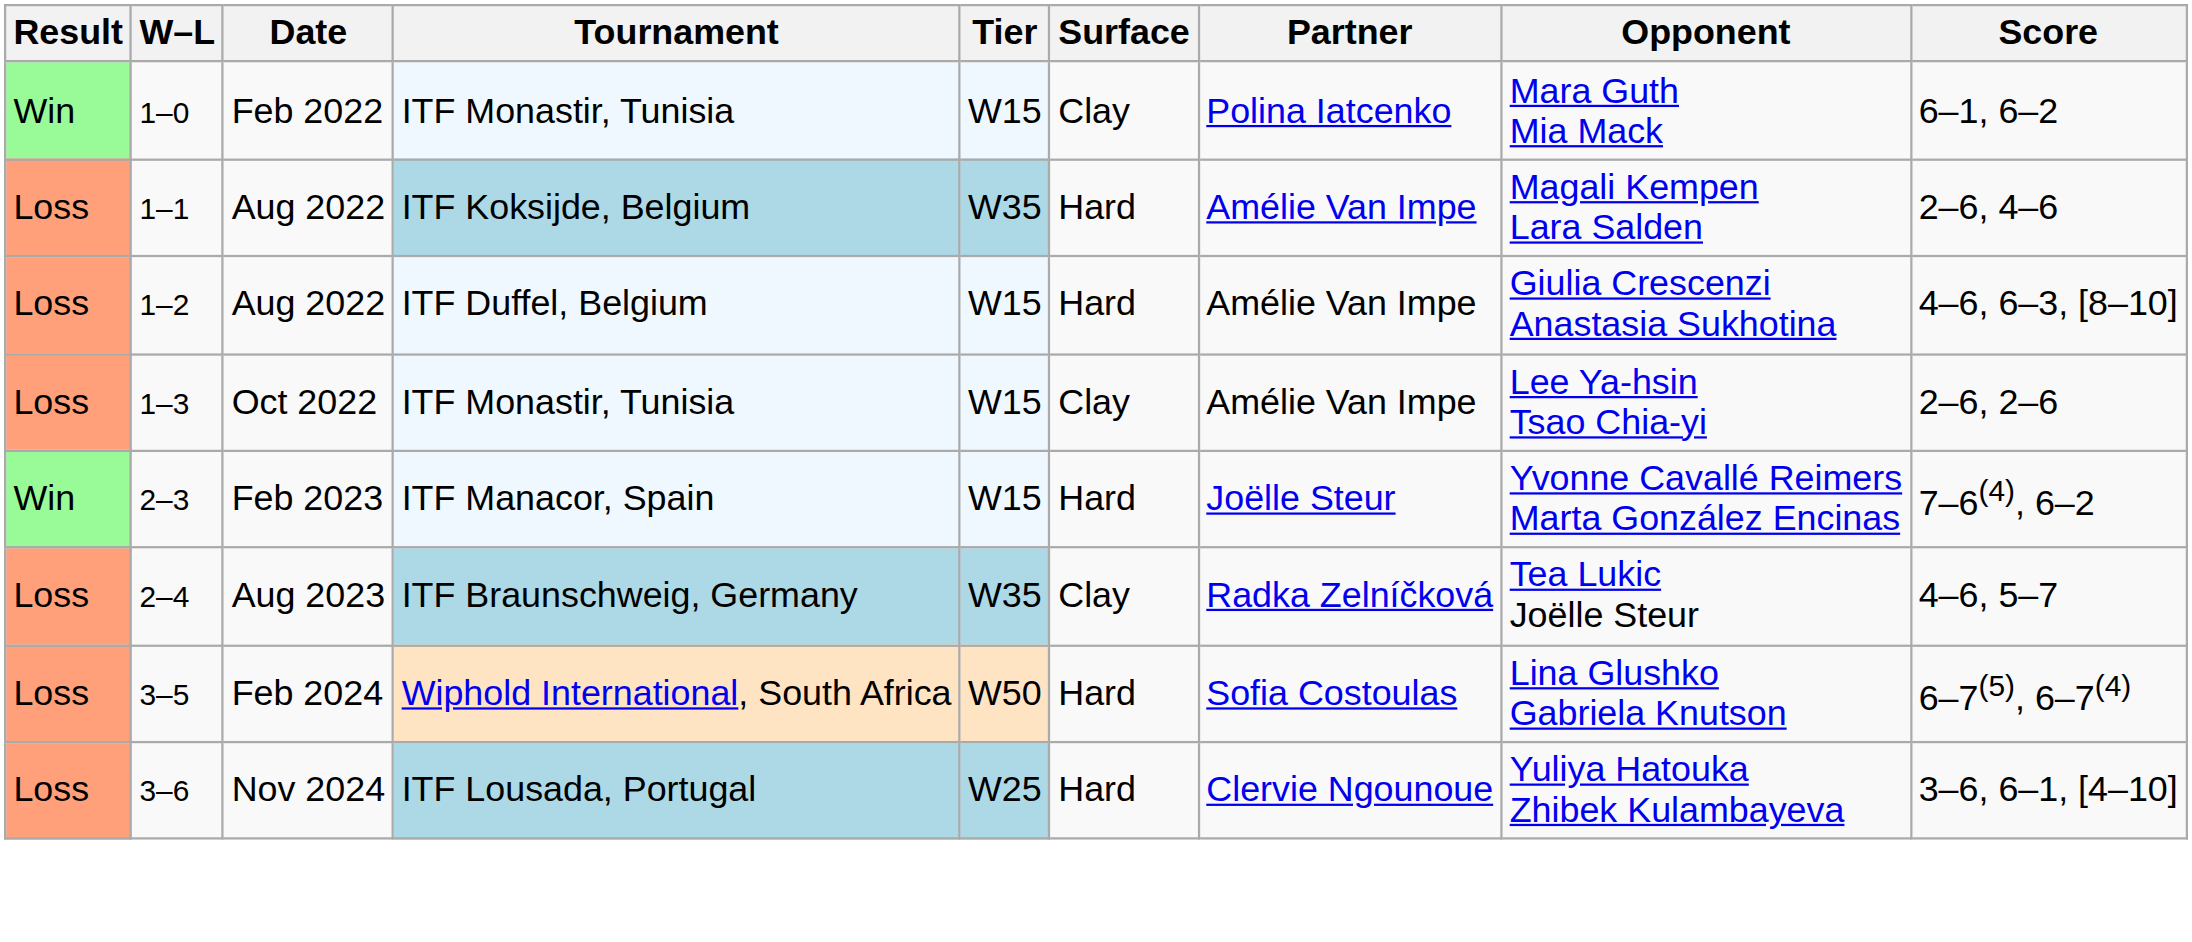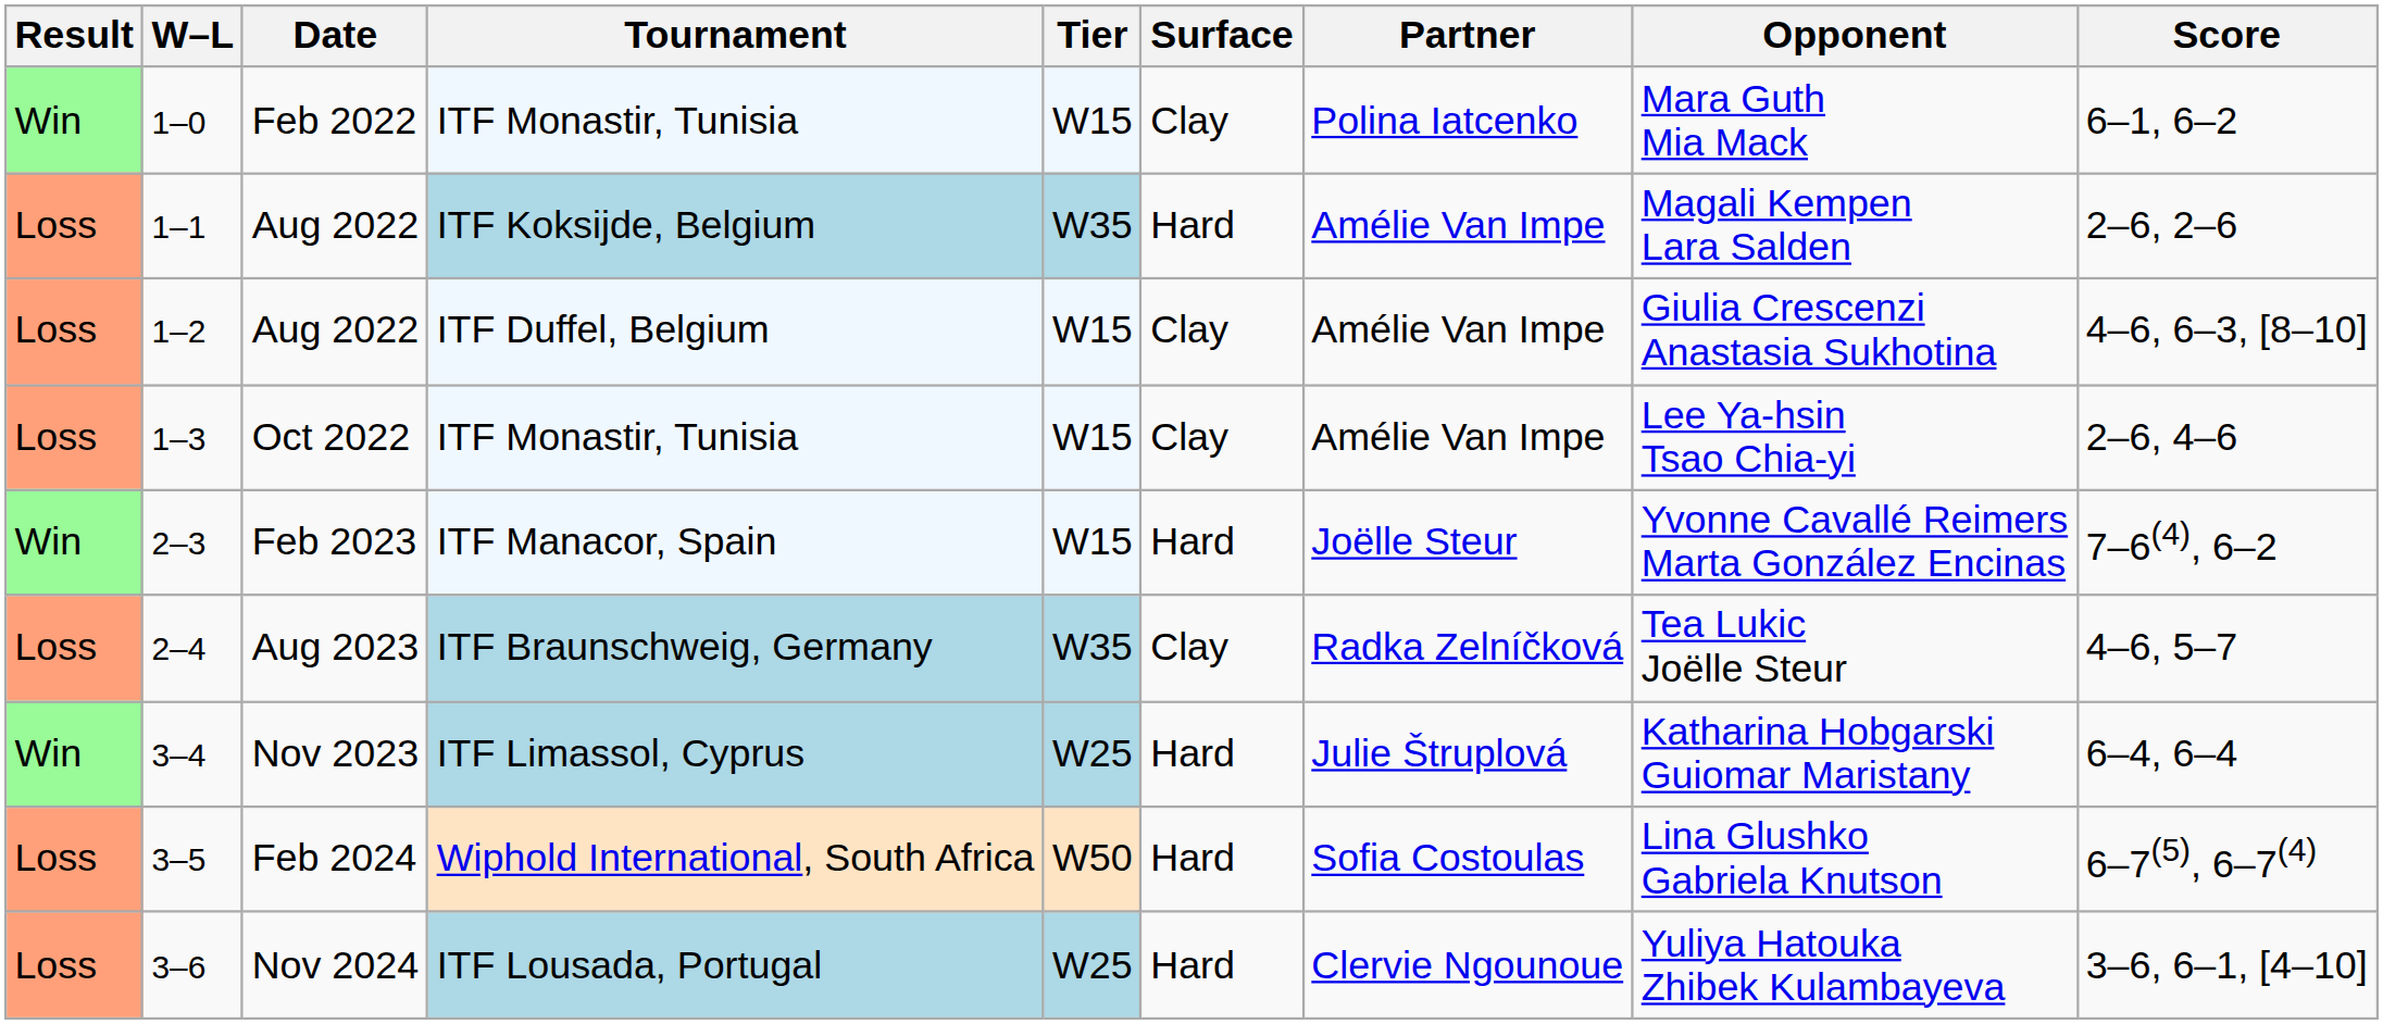 <table class="sortable wikitable">
 <tr>
 <th>Result</th>
 <th class="unsortable">W–L</th>
 <th>Date</th>
 <th>Tournament</th>
 <th>Tier</th>
 <th>Surface</th>
 <th>Partner</th>
 <th>Opponent</th>
 <th class=unsortable>Score</th>
 </tr>
 <tr>
 <td bgcolor="98fb98">Win</td>
 <td><small>1–0</small></td>
 <td>Feb 2022</td>
 <td style="background:#f0f8ff;">ITF Monastir, Tunisia</td>
 <td style="background:#f0f8ff;">W15</td>
 <td>Clay</td>
 <td> <a href='#'>Polina Iatcenko</a></td>
 <td> <a href='#'>Mara Guth</a> <br>  <a href='#'>Mia Mack</a></td>
 <td>6–1, 6–2</td>
 </tr>
 <tr>
 <td bgcolor="ffa07a">Loss</td>
 <td><small>1–1</small></td>
 <td>Aug 2022</td>
 <td style="background:lightblue;">ITF Koksijde, Belgium</td>
 <td style="background:lightblue;">W35</td>
 <td>Hard</td>
 <td> <a href='#'>Amélie Van Impe</a></td>
 <td> <a href='#'>Magali Kempen</a> <br>  <a href='#'>Lara Salden</a></td>
-<td>2–6, 4–6</td>
+<td>2–6, 2–6</td>
 </tr>
 <tr>
 <td bgcolor="ffa07a">Loss</td>
 <td><small>1–2</small></td>
 <td>Aug 2022</td>
 <td style="background:#f0f8ff;">ITF Duffel, Belgium</td>
 <td style="background:#f0f8ff;">W15</td>
-<td>Hard</td>
+<td>Clay</td>
 <td> Amélie Van Impe</td>
 <td> <a href='#'>Giulia Crescenzi</a><br>  <a href='#'>Anastasia Sukhotina</a></td>
 <td>4–6, 6–3, [8–10]</td>
 </tr>
 <tr>
 <td bgcolor="ffa07a">Loss</td>
 <td><small>1–3</small></td>
 <td>Oct 2022</td>
 <td style="background:#f0f8ff;">ITF Monastir, Tunisia</td>
 <td style="background:#f0f8ff;">W15</td>
 <td>Clay</td>
 <td> Amélie Van Impe</td>
 <td> <a href='#'>Lee Ya-hsin</a><br>  <a href='#'>Tsao Chia-yi</a></td>
-<td>2–6, 2–6</td>
+<td>2–6, 4–6</td>
 </tr>
 <tr>
 <td bgcolor="98fb98">Win</td>
 <td><small>2–3</small></td>
 <td>Feb 2023</td>
 <td style="background:#f0f8ff;">ITF Manacor, Spain</td>
 <td style="background:#f0f8ff;">W15</td>
 <td>Hard</td>
 <td> <a href='#'>Joëlle Steur</a></td>
 <td> <a href='#'>Yvonne Cavallé Reimers</a> <br>  <a href='#'>Marta González Encinas</a></td>
 <td>7–6<sup>(4)</sup>, 6–2</td>
 </tr>
 <tr>
 <td bgcolor="ffa07a">Loss</td>
 <td><small>2–4</small></td>
 <td>Aug 2023</td>
 <td style="background:lightblue;">ITF Braunschweig, Germany</td>
 <td style="background:lightblue;">W35</td>
 <td>Clay</td>
 <td> <a href='#'>Radka Zelníčková</a></td>
 <td> <a href='#'>Tea Lukic</a> <br>  Joëlle Steur</td>
 <td>4–6, 5–7</td>
 </tr>
 <tr>
+<td bgcolor="98fb98">Win</td>
+<td><small>3–4</small></td>
+<td>Nov 2023</td>
+<td style="background:lightblue;">ITF Limassol, Cyprus</td>
+<td style="background:lightblue;">W25</td>
+<td>Hard</td>
+<td> <a href='#'>Julie Štruplová</a></td>
+<td> <a href='#'>Katharina Hobgarski</a> <br>  <a href='#'>Guiomar Maristany</a></td>
+<td>6–4, 6–4</td>
+</tr>
+<tr>
 <td bgcolor="ffa07a">Loss</td>
 <td><small>3–5</small></td>
 <td>Feb 2024</td>
 <td style="background:#ffe4c4;"><a href='#'>Wiphold International</a>, South Africa</td>
 <td style="background:#ffe4c4;">W50</td>
 <td>Hard</td>
 <td> <a href='#'>Sofia Costoulas</a></td>
 <td> <a href='#'>Lina Glushko</a> <br>  <a href='#'>Gabriela Knutson</a></td>
 <td>6–7<sup>(5)</sup>, 6–7<sup>(4)</sup></td>
 </tr>
 <tr>
 <td bgcolor="ffa07a">Loss</td>
 <td><small>3–6</small></td>
 <td>Nov 2024</td>
 <td style="background:lightblue;">ITF Lousada, Portugal</td>
 <td style="background:lightblue;">W25</td>
 <td>Hard</td>
 <td> <a href='#'>Clervie Ngounoue</a></td>
 <td> <a href='#'>Yuliya Hatouka</a> <br>  <a href='#'>Zhibek Kulambayeva</a></td>
 <td>3–6, 6–1, [4–10]</td>
 </tr>
 </table>
